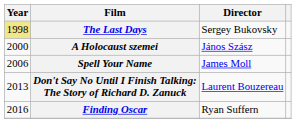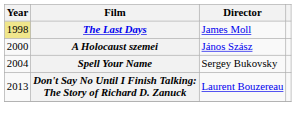 <table class="wikitable plainrowheaders" style="text-align:center">
 <tr>
 <th scope="col">Year</th>
 <th scope="col">Film</th>
 <th scope="col">Director</th>
 <th scope="col" class="unsortable"></th>
 </tr>
 <tr>
 <td style="background: khaki;">1998</td>
 <th scope="row"><em><a href='#'>The Last Days</a></em></th>
-<td style="text-align:left">Sergey Bukovsky</td>
+<td style="text-align:left"><a href='#'>James Moll</a></td>
 <td></td>
 </tr>
 <tr>
 <td>2000</td>
 <th scope="row"><em>A Holocaust szemei</em></th>
 <td style="text-align:left"><a href='#'>János Szász</a></td>
 <td></td>
 </tr>
 <tr>
-<td>2006</td>
+<td>2004</td>
 <th scope="row"><em>Spell Your Name</em></th>
-<td style="text-align:left"><a href='#'>James Moll</a></td>
+<td style="text-align:left">Sergey Bukovsky</td>
 <td></td>
 </tr>
 <tr>
 <td>2013</td>
 <th scope="row"><em>Don't Say No Until I Finish Talking:<br>The Story of Richard D. Zanuck</em></th>
 <td style="text-align:left"><a href='#'>Laurent Bouzereau</a></td>
 <td></td>
 </tr>
 <tr>
-<td>2016</td>
-<th scope="row"><em><a href='#'>Finding Oscar</a></em></th>
-<td style="text-align:left">Ryan Suffern</td>
-<td></td>
-</tr>
-<tr>
 </tr>
 </table>
